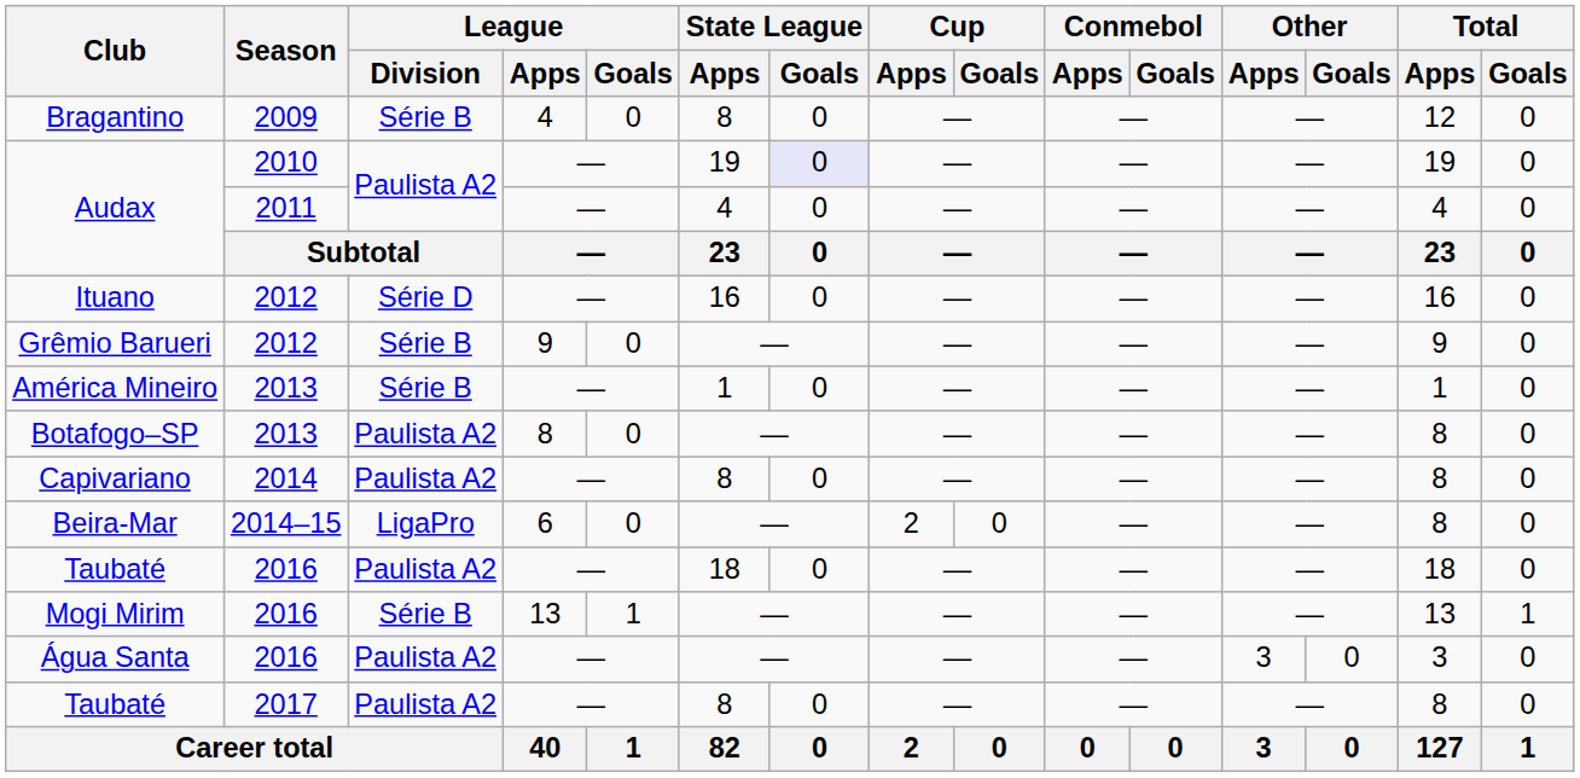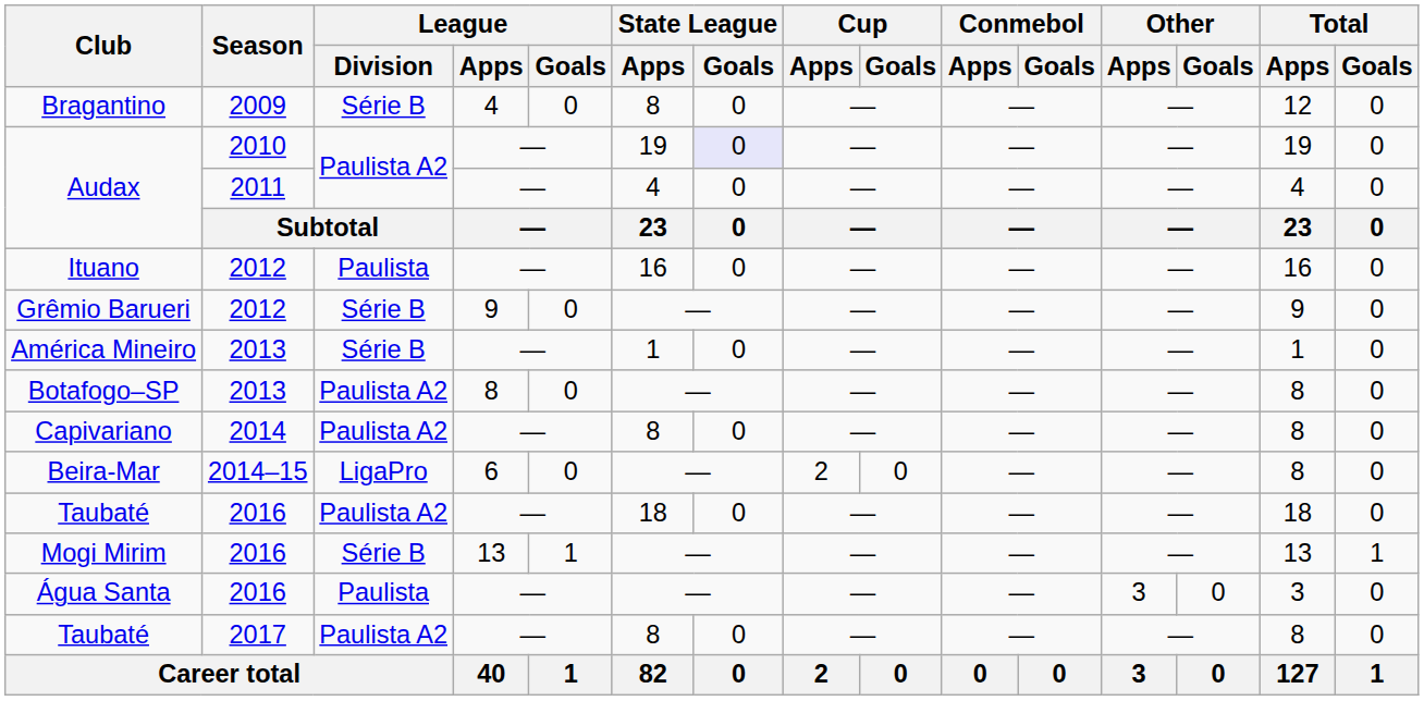 <table class="wikitable" style="text-align: center;">
 <tr>
 <th rowspan="2">Club</th>
 <th rowspan="2">Season</th>
 <th colspan="3">League</th>
 <th colspan="2">State League</th>
 <th colspan="2">Cup</th>
 <th colspan="2">Conmebol</th>
 <th colspan="2">Other</th>
 <th colspan="2">Total</th>
 </tr>
 <tr>
 <th>Division</th>
 <th>Apps</th>
 <th>Goals</th>
 <th>Apps</th>
 <th>Goals</th>
 <th>Apps</th>
 <th>Goals</th>
 <th>Apps</th>
 <th>Goals</th>
 <th>Apps</th>
 <th>Goals</th>
 <th>Apps</th>
 <th>Goals</th>
 </tr>
 <tr>
 <td valign="center"><a href='#'>Bragantino</a></td>
 <td><a href='#'>2009</a></td>
 <td><a href='#'>Série B</a></td>
 <td>4</td>
 <td>0</td>
 <td>8</td>
 <td>0</td>
 <td colspan="2">—</td>
 <td colspan="2">—</td>
 <td colspan="2">—</td>
 <td>12</td>
 <td>0</td>
 </tr>
 <tr>
 <td rowspan=3 valign="center"><a href='#'>Audax</a></td>
 <td><a href='#'>2010</a></td>
 <td rowspan=2><a href='#'>Paulista A2</a></td>
 <td colspan="2">—</td>
 <td>19</td>
 <td style="background: lavender;">0</td>
 <td colspan="2">—</td>
 <td colspan="2">—</td>
 <td colspan="2">—</td>
 <td>19</td>
 <td>0</td>
 </tr>
 <tr>
 <td><a href='#'>2011</a></td>
 <td colspan="2">—</td>
 <td>4</td>
 <td>0</td>
 <td colspan="2">—</td>
 <td colspan="2">—</td>
 <td colspan="2">—</td>
 <td>4</td>
 <td>0</td>
 </tr>
 <tr>
 <th colspan="2">Subtotal</th>
 <th colspan="2">—</th>
 <th>23</th>
 <th>0</th>
 <th colspan="2">—</th>
 <th colspan="2">—</th>
 <th colspan="2">—</th>
 <th>23</th>
 <th>0</th>
 </tr>
 <tr>
 <td valign="center"><a href='#'>Ituano</a></td>
 <td><a href='#'>2012</a></td>
-<td><a href='#'>Série D</a></td>
+<td><a href='#'>Paulista</a></td>
 <td colspan="2">—</td>
 <td>16</td>
 <td>0</td>
 <td colspan="2">—</td>
 <td colspan="2">—</td>
 <td colspan="2">—</td>
 <td>16</td>
 <td>0</td>
 </tr>
 <tr>
 <td valign="center"><a href='#'>Grêmio Barueri</a></td>
 <td><a href='#'>2012</a></td>
 <td><a href='#'>Série B</a></td>
 <td>9</td>
 <td>0</td>
 <td colspan="2">—</td>
 <td colspan="2">—</td>
 <td colspan="2">—</td>
 <td colspan="2">—</td>
 <td>9</td>
 <td>0</td>
 </tr>
 <tr>
 <td valign="center"><a href='#'>América Mineiro</a></td>
 <td><a href='#'>2013</a></td>
 <td><a href='#'>Série B</a></td>
 <td colspan="2">—</td>
 <td>1</td>
 <td>0</td>
 <td colspan="2">—</td>
 <td colspan="2">—</td>
 <td colspan="2">—</td>
 <td>1</td>
 <td>0</td>
 </tr>
 <tr>
 <td valign="center"><a href='#'>Botafogo–SP</a></td>
 <td><a href='#'>2013</a></td>
 <td><a href='#'>Paulista A2</a></td>
 <td>8</td>
 <td>0</td>
 <td colspan="2">—</td>
 <td colspan="2">—</td>
 <td colspan="2">—</td>
 <td colspan="2">—</td>
 <td>8</td>
 <td>0</td>
 </tr>
 <tr>
 <td valign="center"><a href='#'>Capivariano</a></td>
 <td><a href='#'>2014</a></td>
 <td><a href='#'>Paulista A2</a></td>
 <td colspan="2">—</td>
 <td>8</td>
 <td>0</td>
 <td colspan="2">—</td>
 <td colspan="2">—</td>
 <td colspan="2">—</td>
 <td>8</td>
 <td>0</td>
 </tr>
 <tr>
 <td valign="center"><a href='#'>Beira-Mar</a></td>
 <td><a href='#'>2014–15</a></td>
 <td><a href='#'>LigaPro</a></td>
 <td>6</td>
 <td>0</td>
 <td colspan="2">—</td>
 <td>2</td>
 <td>0</td>
 <td colspan="2">—</td>
 <td colspan="2">—</td>
 <td>8</td>
 <td>0</td>
 </tr>
 <tr>
 <td valign="center"><a href='#'>Taubaté</a></td>
 <td><a href='#'>2016</a></td>
 <td><a href='#'>Paulista A2</a></td>
 <td colspan="2">—</td>
 <td>18</td>
 <td>0</td>
 <td colspan="2">—</td>
 <td colspan="2">—</td>
 <td colspan="2">—</td>
 <td>18</td>
 <td>0</td>
 </tr>
 <tr>
 <td valign="center"><a href='#'>Mogi Mirim</a></td>
 <td><a href='#'>2016</a></td>
 <td><a href='#'>Série B</a></td>
 <td>13</td>
 <td>1</td>
 <td colspan="2">—</td>
 <td colspan="2">—</td>
 <td colspan="2">—</td>
 <td colspan="2">—</td>
 <td>13</td>
 <td>1</td>
 </tr>
 <tr>
 <td valign="center"><a href='#'>Água Santa</a></td>
 <td><a href='#'>2016</a></td>
-<td><a href='#'>Paulista A2</a></td>
+<td><a href='#'>Paulista</a></td>
 <td colspan="2">—</td>
 <td colspan="2">—</td>
 <td colspan="2">—</td>
 <td colspan="2">—</td>
 <td>3</td>
 <td>0</td>
 <td>3</td>
 <td>0</td>
 </tr>
 <tr>
 <td valign="center"><a href='#'>Taubaté</a></td>
 <td><a href='#'>2017</a></td>
 <td><a href='#'>Paulista A2</a></td>
 <td colspan="2">—</td>
 <td>8</td>
 <td>0</td>
 <td colspan="2">—</td>
 <td colspan="2">—</td>
 <td colspan="2">—</td>
 <td>8</td>
 <td>0</td>
 </tr>
 <tr>
 <th colspan="3"><strong>Career total</strong></th>
 <th>40</th>
 <th>1</th>
 <th>82</th>
 <th>0</th>
 <th>2</th>
 <th>0</th>
 <th>0</th>
 <th>0</th>
 <th>3</th>
 <th>0</th>
 <th>127</th>
 <th>1</th>
 </tr>
 </table>
